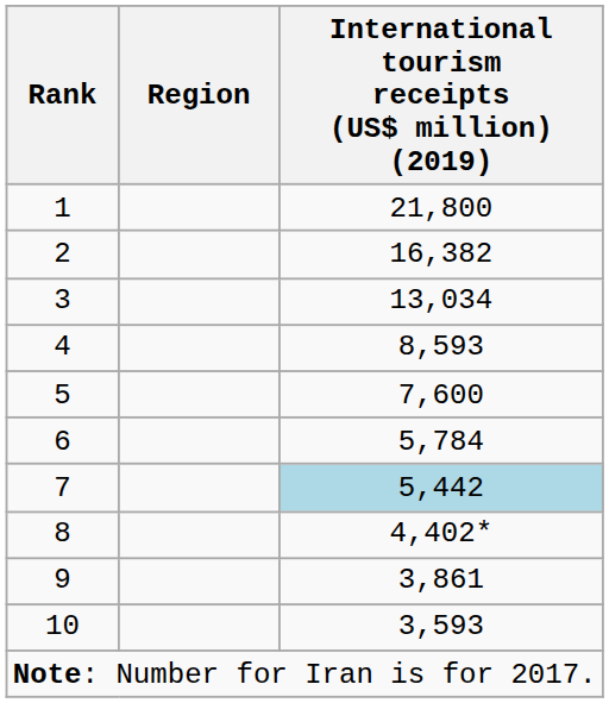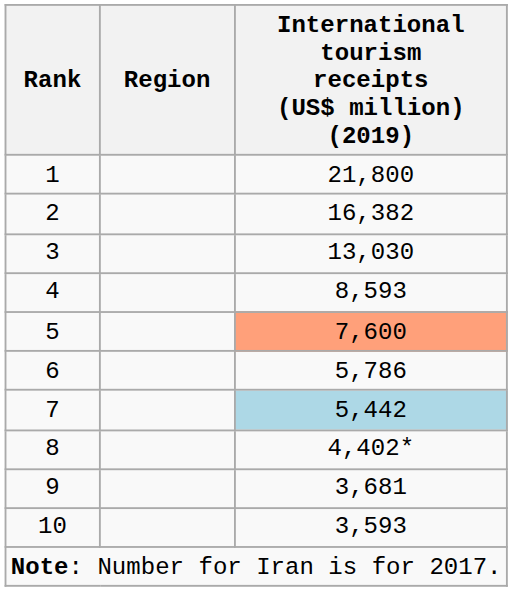 <table class="wikitable sortable" style="margin:1em auto 1em auto; text-align:center;">
 <tr>
 <th>Rank</th>
 <th>Region</th>
 <th>International <br> tourism<br> receipts<br> (US$ million)<br> (2019)</th>
 </tr>
 <tr>
 <td>1</td>
 <td align="left"></td>
 <td>21,800</td>
 </tr>
 <tr>
 <td>2</td>
 <td align="left"></td>
 <td>16,382</td>
 </tr>
 <tr>
 <td>3</td>
 <td align="left"></td>
-<td>13,034</td>
+<td>13,030</td>
 </tr>
 <tr>
 <td>4</td>
 <td align="left"></td>
 <td>8,593</td>
 </tr>
 <tr>
 <td>5</td>
 <td align="left"></td>
-<td>7,600</td>
+<td style="background: lightsalmon;">7,600</td>
 </tr>
 <tr>
 <td>6</td>
 <td align="left"></td>
-<td>5,784</td>
+<td>5,786</td>
 </tr>
 <tr>
 <td>7</td>
 <td align="left"></td>
 <td style="background: lightblue;">5,442</td>
 </tr>
 <tr>
 <td>8</td>
 <td align="left"></td>
 <td>4,402*</td>
 </tr>
 <tr>
 <td>9</td>
 <td align="left"></td>
-<td>3,861</td>
+<td>3,681</td>
 </tr>
 <tr>
 <td>10</td>
 <td align="left"></td>
 <td>3,593</td>
 </tr>
 <tr>
 <td colspan="3"><strong>Note</strong>: Number for Iran is for 2017.</td>
 </tr>
 </table>
